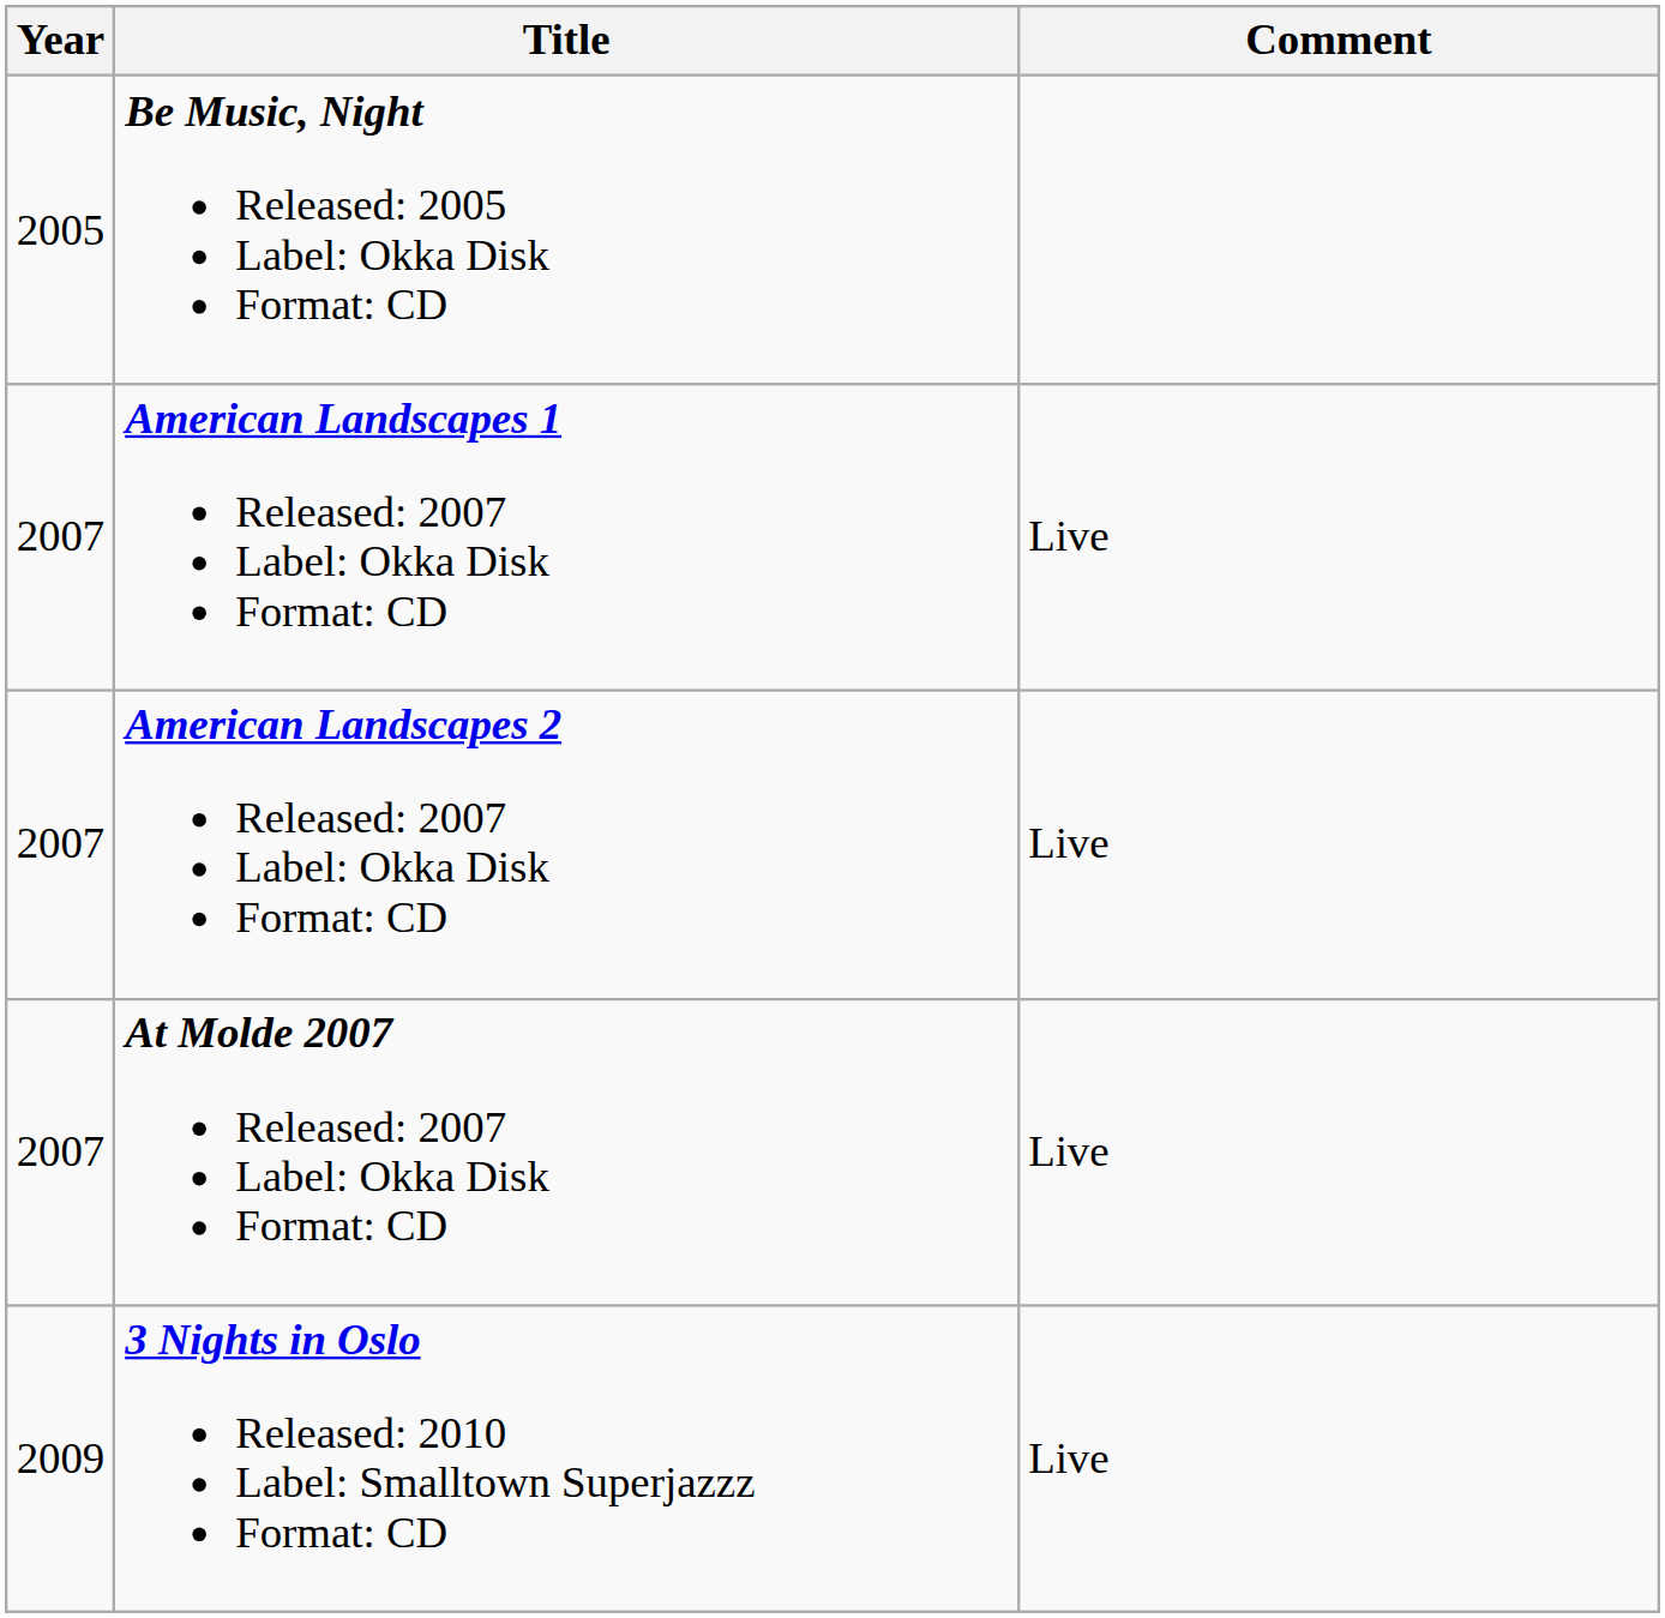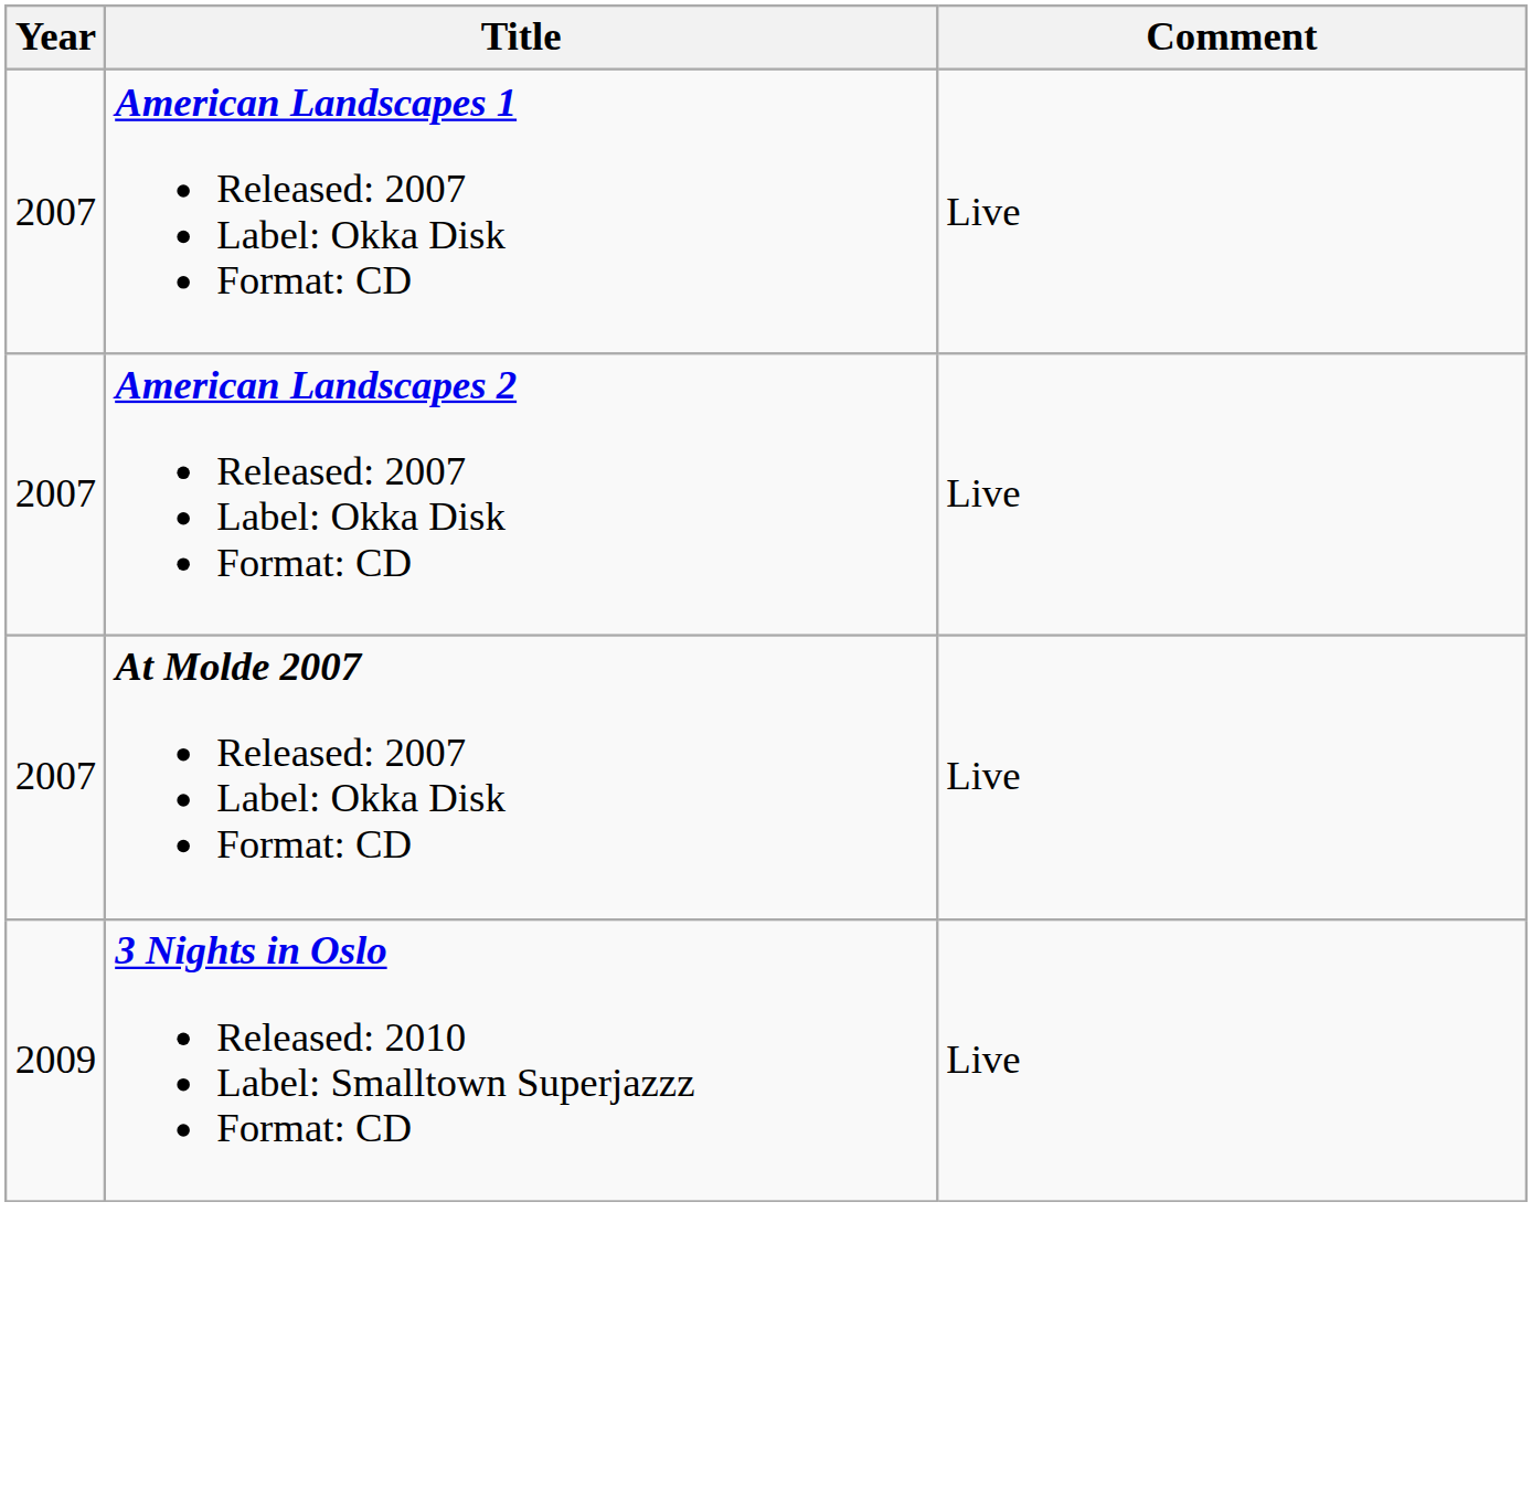 <table class="wikitable">
 <tr>
 <th>Year</th>
 <th style="width:225px;">Title</th>
 <th style="width:225px;">Comment</th>
-</tr>
-<tr>
-<td>2005</td>
-<td style="width:20em"><strong><em>Be Music, Night</em></strong><br><ul><li>Released: 2005</li><li>Label: Okka Disk </li><li>Format: CD</li></ul></td>
-<td></td>
 </tr>
 <tr>
 <td>2007</td>
 <td style="width:20em"><strong><em><a href='#'>American Landscapes 1</a></em></strong><br><ul><li>Released: 2007</li><li>Label: Okka Disk </li><li>Format: CD</li></ul></td>
 <td>Live</td>
 </tr>
 <tr>
 <td>2007</td>
 <td style="width:20em"><strong><em><a href='#'>American Landscapes 2</a></em></strong><br><ul><li>Released: 2007</li><li>Label: Okka Disk </li><li>Format: CD</li></ul></td>
 <td>Live</td>
 </tr>
 <tr>
 <td>2007</td>
 <td style="width:20em"><strong><em>At Molde 2007</em></strong><br><ul><li>Released: 2007</li><li>Label: Okka Disk </li><li>Format: CD</li></ul></td>
 <td>Live</td>
 </tr>
 <tr>
 <td>2009</td>
 <td style="width:20em"><strong><em><a href='#'>3 Nights in Oslo</a></em></strong><br><ul><li>Released: 2010</li><li>Label: Smalltown Superjazzz </li><li>Format: CD</li></ul></td>
 <td>Live</td>
 </tr>
 </table>
